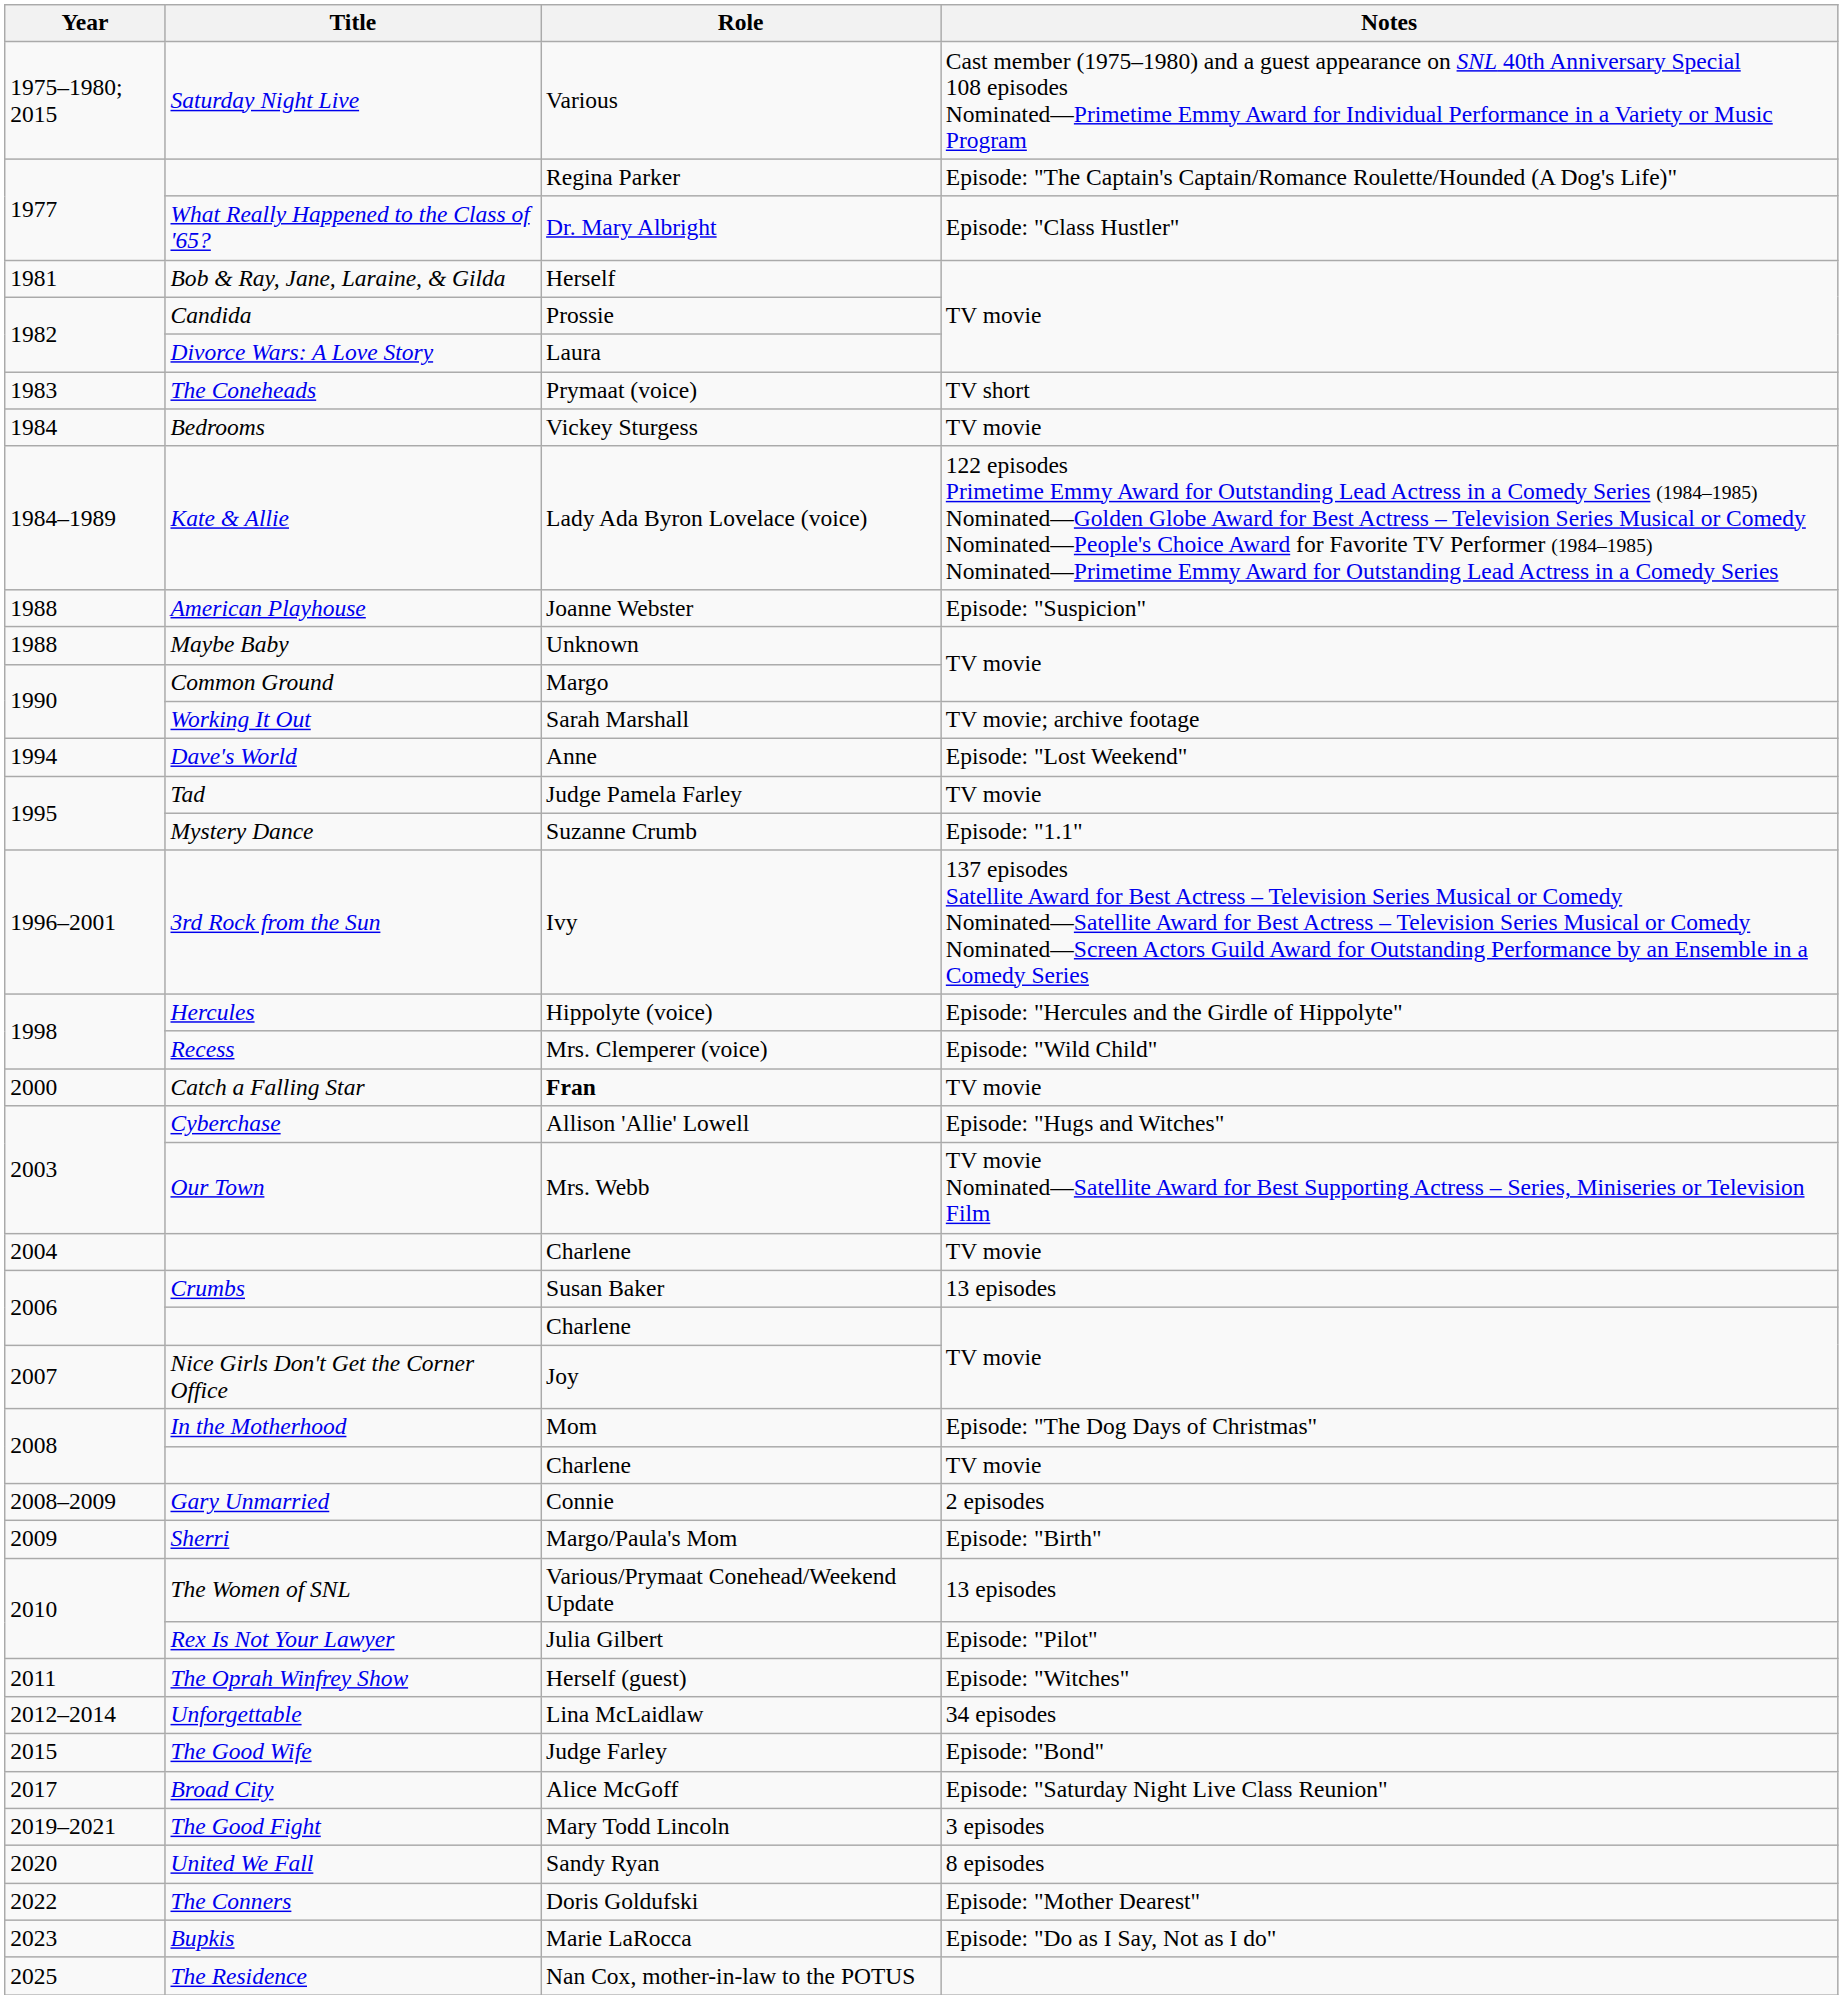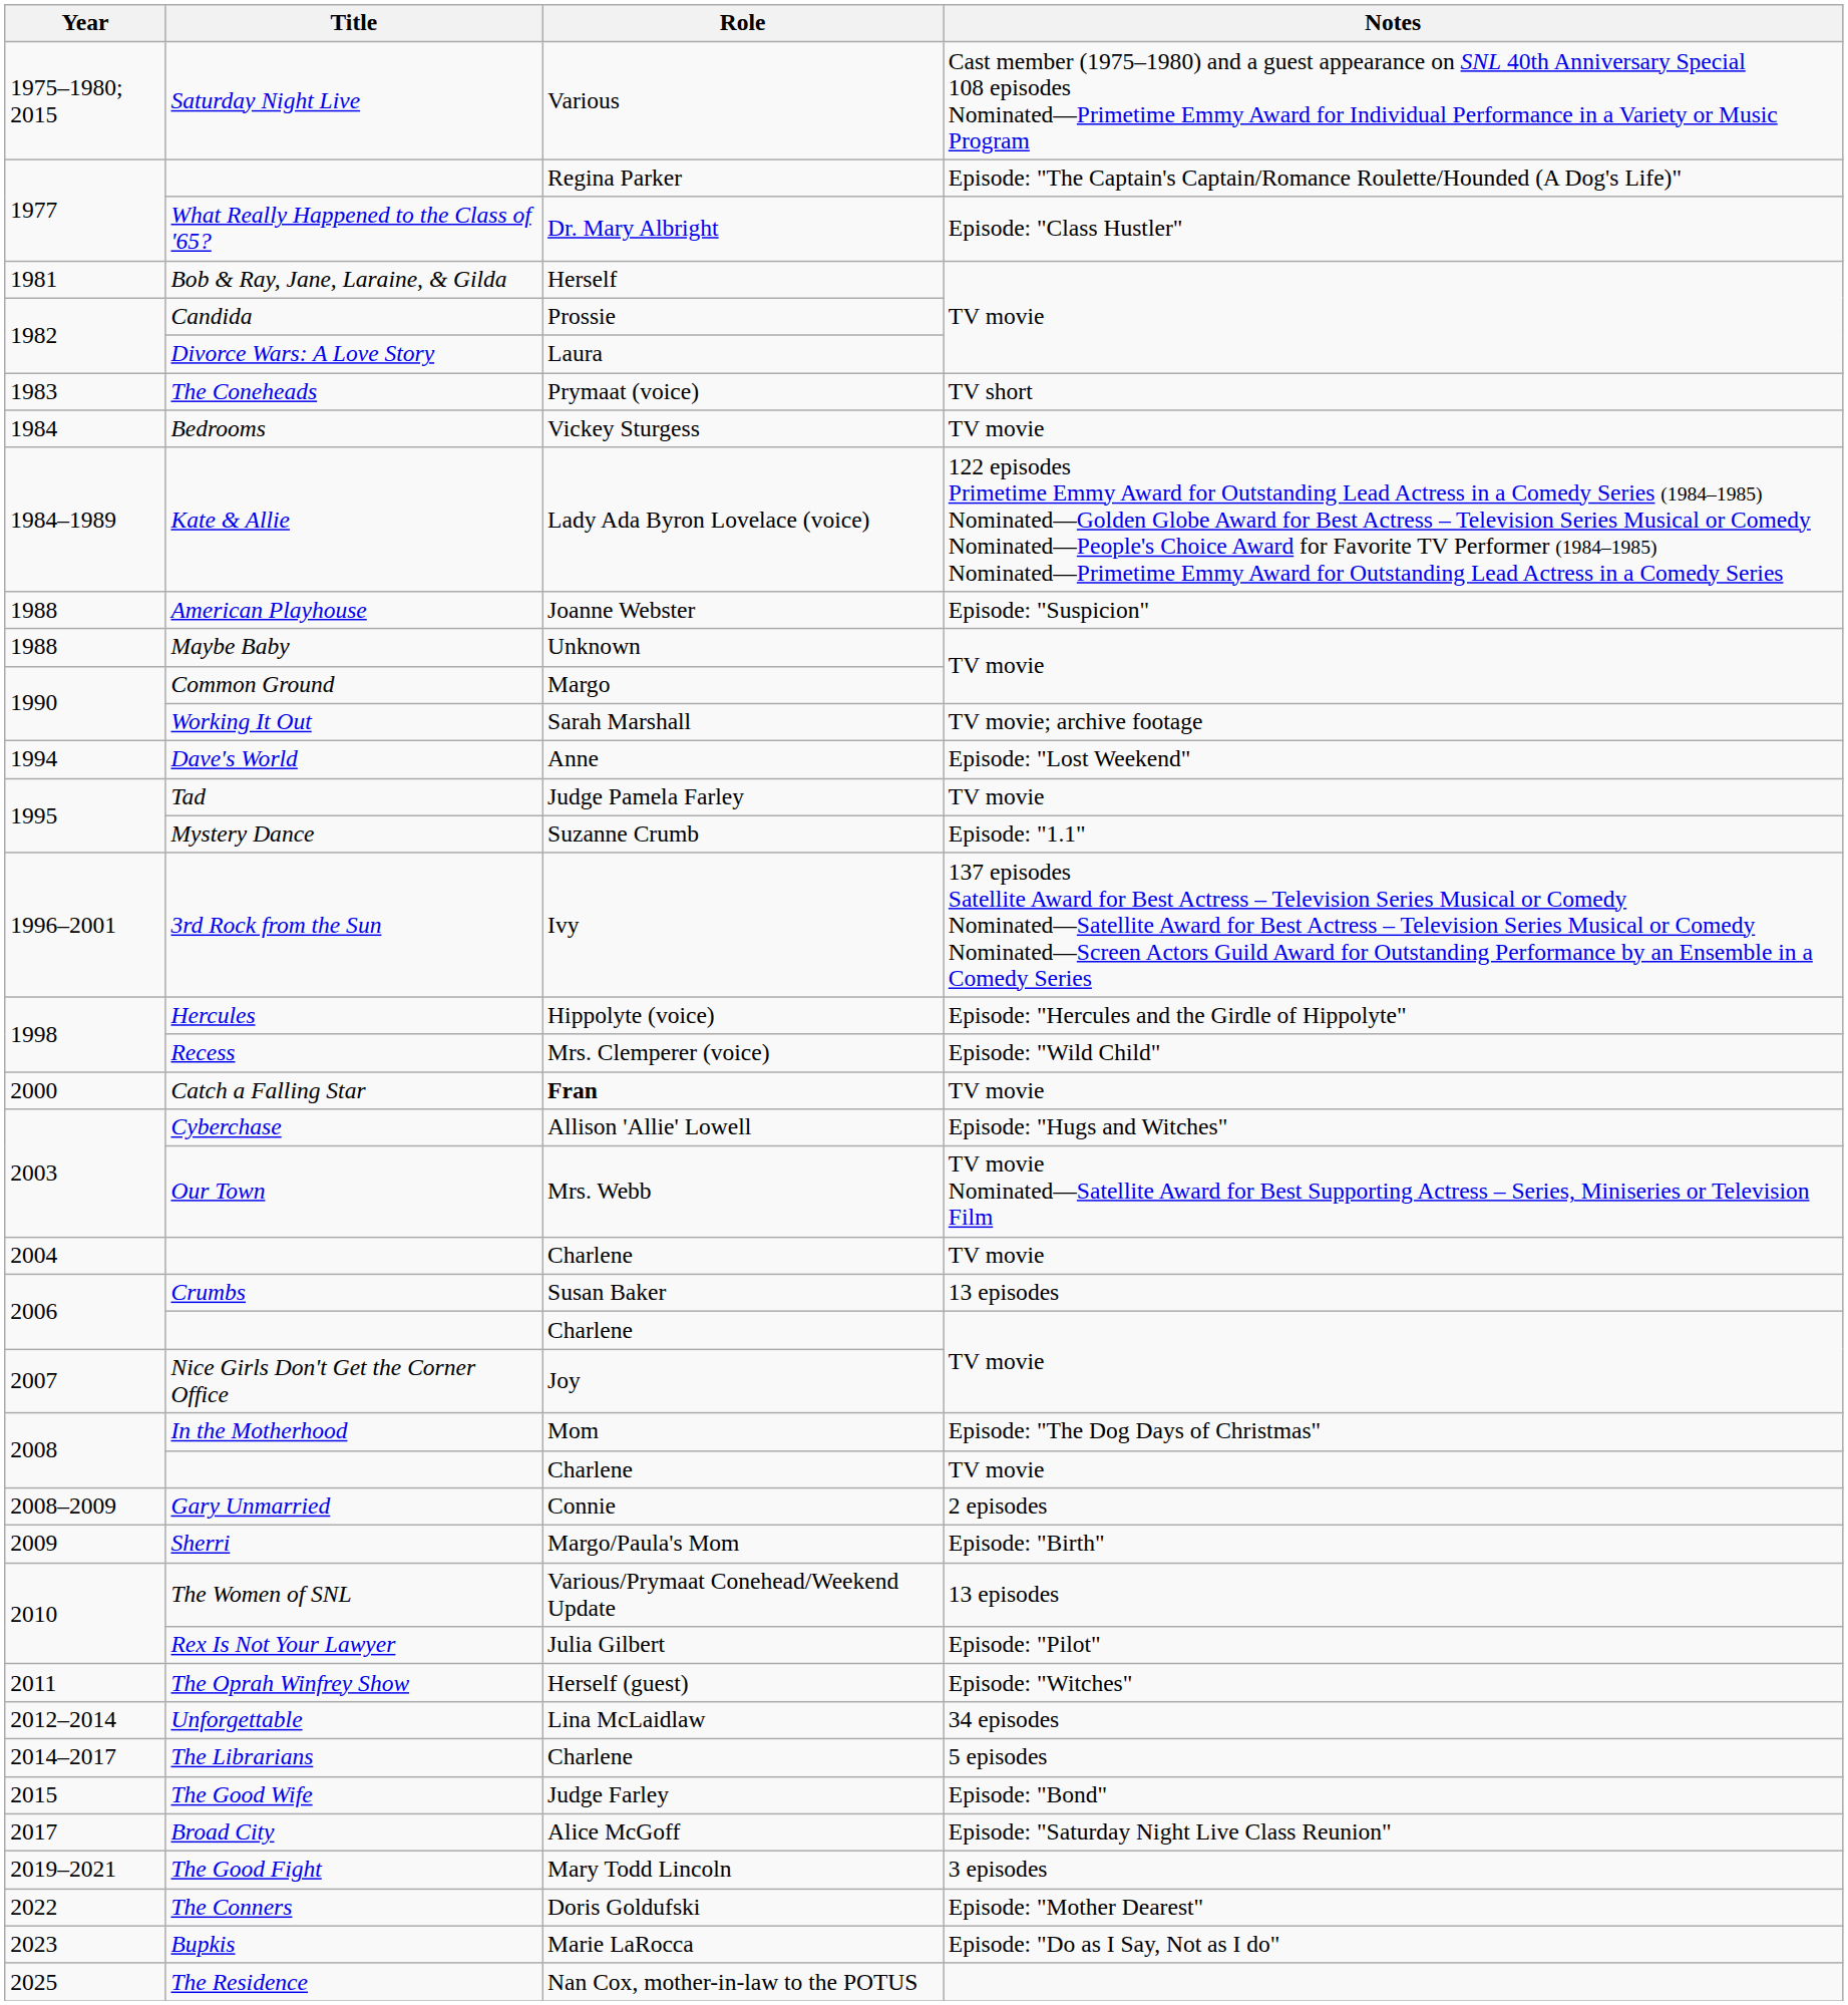 <table class="wikitable sortable">
 <tr>
 <th>Year</th>
 <th>Title</th>
 <th>Role</th>
 <th class="unsortable">Notes</th>
 </tr>
 <tr>
 <td>1975–1980; 2015</td>
 <td><em><a href='#'>Saturday Night Live</a></em></td>
 <td>Various</td>
 <td>Cast member (1975–1980) and a guest appearance on <a href='#'><em>SNL</em> 40th Anniversary Special</a> <br>108 episodes<br>Nominated—<a href='#'>Primetime Emmy Award for Individual Performance in a Variety or Music Program</a></td>
 </tr>
 <tr>
 <td rowspan="2">1977</td>
 <td><em></em></td>
 <td>Regina Parker</td>
 <td>Episode: "The Captain's Captain/Romance Roulette/Hounded (A Dog's Life)"</td>
 </tr>
 <tr>
 <td><em><a href='#'>What Really Happened to the Class of '65?</a></em></td>
 <td><a href='#'>Dr. Mary Albright</a></td>
 <td>Episode: "Class Hustler"</td>
 </tr>
 <tr>
 <td>1981</td>
 <td><em>Bob & Ray, Jane, Laraine, & Gilda</em></td>
 <td>Herself</td>
 <td rowspan="3">TV movie</td>
 </tr>
 <tr>
 <td rowspan="2">1982</td>
 <td><em>Candida</em></td>
 <td>Prossie</td>
 </tr>
 <tr>
 <td><em><a href='#'>Divorce Wars: A Love Story</a></em></td>
 <td>Laura</td>
 </tr>
 <tr>
 <td>1983</td>
 <td><em><a href='#'>The Coneheads</a></em></td>
 <td>Prymaat (voice)</td>
 <td>TV short</td>
 </tr>
 <tr>
 <td>1984</td>
 <td><em>Bedrooms</em></td>
 <td>Vickey Sturgess</td>
 <td>TV movie</td>
 </tr>
 <tr>
 <td>1984–1989</td>
 <td><em><a href='#'>Kate & Allie</a></em></td>
 <td>Lady Ada Byron Lovelace (voice)</td>
 <td>122 episodes<br><a href='#'>Primetime Emmy Award for Outstanding Lead Actress in a Comedy Series</a> <small>(1984–1985)</small><br>Nominated—<a href='#'>Golden Globe Award for Best Actress – Television Series Musical or Comedy</a><br>Nominated—<a href='#'>People's Choice Award</a> for Favorite TV Performer <small>(1984–1985)</small><br>Nominated—<a href='#'>Primetime Emmy Award for Outstanding Lead Actress in a Comedy Series</a></td>
 </tr>
 <tr>
 <td>1988</td>
 <td><em><a href='#'>American Playhouse</a></em></td>
 <td>Joanne Webster</td>
 <td>Episode: "Suspicion"</td>
 </tr>
 <tr>
 <td>1988</td>
 <td><em>Maybe Baby</em></td>
 <td>Unknown</td>
 <td rowspan="2">TV movie</td>
 </tr>
 <tr>
 <td rowspan="2">1990</td>
 <td><em>Common Ground</em></td>
 <td>Margo</td>
 </tr>
 <tr>
 <td><em><a href='#'>Working It Out</a></em></td>
 <td>Sarah Marshall</td>
 <td>TV movie; archive footage</td>
 </tr>
 <tr>
 <td>1994</td>
 <td><em><a href='#'>Dave's World</a></em></td>
 <td>Anne</td>
 <td>Episode: "Lost Weekend"</td>
 </tr>
 <tr>
 <td rowspan="2">1995</td>
 <td><em>Tad</em></td>
 <td>Judge Pamela Farley</td>
 <td>TV movie</td>
 </tr>
 <tr>
 <td><em>Mystery Dance</em></td>
 <td>Suzanne Crumb</td>
 <td>Episode: "1.1"</td>
 </tr>
 <tr>
 <td>1996–2001</td>
 <td><em><a href='#'>3rd Rock from the Sun</a></em></td>
 <td>Ivy</td>
 <td>137 episodes<br><a href='#'>Satellite Award for Best Actress – Television Series Musical or Comedy</a><br>Nominated—<a href='#'>Satellite Award for Best Actress – Television Series Musical or Comedy</a><br>Nominated—<a href='#'>Screen Actors Guild Award for Outstanding Performance by an Ensemble in a Comedy Series</a></td>
 </tr>
 <tr>
 <td rowspan="2">1998</td>
 <td><em><a href='#'>Hercules</a></em></td>
 <td>Hippolyte (voice)</td>
 <td>Episode: "Hercules and the Girdle of Hippolyte"</td>
 </tr>
 <tr>
 <td><em><a href='#'>Recess</a></em></td>
 <td>Mrs. Clemperer (voice)</td>
 <td>Episode: "Wild Child"</td>
 </tr>
 <tr>
 <td>2000</td>
 <td><em>Catch a Falling Star</em></td>
 <td><strong>Fran</strong></td>
 <td>TV movie</td>
 </tr>
 <tr>
 <td rowspan="2">2003</td>
 <td><em><a href='#'>Cyberchase</a></em></td>
 <td>Allison 'Allie' Lowell</td>
 <td>Episode: "Hugs and Witches"</td>
 </tr>
 <tr>
 <td><em><a href='#'>Our Town</a></em></td>
 <td>Mrs. Webb</td>
 <td>TV movie<br>Nominated—<a href='#'>Satellite Award for Best Supporting Actress – Series, Miniseries or Television Film</a></td>
 </tr>
 <tr>
 <td>2004</td>
 <td><em></em></td>
 <td>Charlene</td>
 <td>TV movie</td>
 </tr>
 <tr>
 <td rowspan="2">2006</td>
 <td><em><a href='#'>Crumbs</a></em></td>
 <td>Susan Baker</td>
 <td>13 episodes</td>
 </tr>
 <tr>
 <td><em></em></td>
 <td>Charlene</td>
 <td rowspan="2">TV movie</td>
 </tr>
 <tr>
 <td>2007</td>
 <td><em>Nice Girls Don't Get the Corner Office</em></td>
 <td>Joy</td>
 </tr>
 <tr>
 <td rowspan="2">2008</td>
 <td><em><a href='#'>In the Motherhood</a></em></td>
 <td>Mom</td>
 <td>Episode: "The Dog Days of Christmas"</td>
 </tr>
 <tr>
 <td><em></em></td>
 <td>Charlene</td>
 <td>TV movie</td>
 </tr>
 <tr>
 <td>2008–2009</td>
 <td><em><a href='#'>Gary Unmarried</a></em></td>
 <td>Connie</td>
 <td>2 episodes</td>
 </tr>
 <tr>
 <td>2009</td>
 <td><em><a href='#'>Sherri</a></em></td>
 <td>Margo/Paula's Mom</td>
 <td>Episode: "Birth"</td>
 </tr>
 <tr>
 <td rowspan="2">2010</td>
 <td><em>The Women of SNL</em></td>
 <td>Various/Prymaat Conehead/Weekend Update</td>
 <td>13 episodes</td>
 </tr>
 <tr>
 <td><em><a href='#'>Rex Is Not Your Lawyer</a></em></td>
 <td>Julia Gilbert</td>
 <td>Episode: "Pilot"</td>
 </tr>
 <tr>
 <td>2011</td>
 <td><em><a href='#'>The Oprah Winfrey Show</a></em></td>
 <td>Herself (guest)</td>
 <td>Episode: "Witches"</td>
 </tr>
 <tr>
 <td>2012–2014</td>
 <td><em><a href='#'>Unforgettable</a></em></td>
 <td>Lina McLaidlaw</td>
 <td>34 episodes</td>
 </tr>
 <tr>
+<td>2014–2017</td>
+<td><em><a href='#'>The Librarians</a></em></td>
+<td>Charlene</td>
+<td>5 episodes</td>
+</tr>
+<tr>
 <td>2015</td>
 <td><em><a href='#'>The Good Wife</a></em></td>
 <td>Judge Farley</td>
 <td>Episode: "Bond"</td>
 </tr>
 <tr>
 <td>2017</td>
 <td><em><a href='#'>Broad City</a></em></td>
 <td>Alice McGoff</td>
 <td>Episode: "Saturday Night Live Class Reunion"</td>
 </tr>
 <tr>
 <td>2019–2021</td>
 <td><em><a href='#'>The Good Fight</a></em></td>
 <td>Mary Todd Lincoln</td>
 <td>3 episodes</td>
-</tr>
-<tr>
-<td>2020</td>
-<td><em><a href='#'>United We Fall</a></em></td>
-<td>Sandy Ryan</td>
-<td>8 episodes</td>
 </tr>
 <tr>
 <td>2022</td>
 <td><em><a href='#'>The Conners</a></em></td>
 <td>Doris Goldufski</td>
 <td>Episode: "Mother Dearest"</td>
 </tr>
 <tr>
 <td>2023</td>
 <td><em><a href='#'>Bupkis</a></em></td>
 <td>Marie LaRocca</td>
 <td>Episode: "Do as I Say, Not as I do"</td>
 </tr>
 <tr>
 <td>2025</td>
 <td><em><a href='#'>The Residence</a></em></td>
 <td>Nan Cox, mother-in-law to the POTUS</td>
 <td></td>
 </tr>
 </table>
